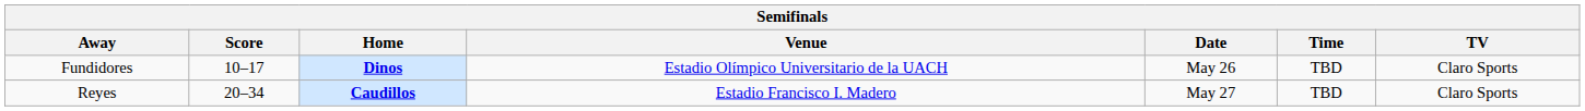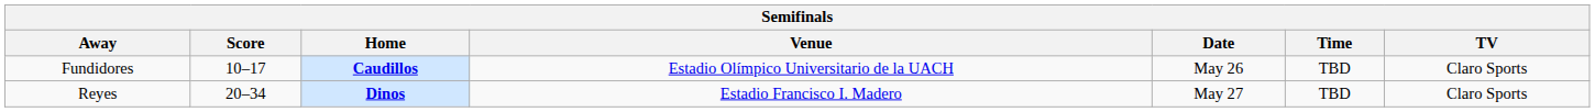 <table class="wikitable mw-collapsible mw-collapsed" style="width:100%;">
 <tr>
 <th colspan="8">Semifinals</th>
 </tr>
 <tr>
 <th>Away</th>
 <th>Score</th>
 <th>Home</th>
 <th>Venue</th>
 <th>Date</th>
 <th>Time</th>
 <th>TV</th>
 </tr>
 <tr align="center">
 <td>Fundidores</td>
 <td>10–17</td>
-<td bgcolor="#D0E7FF"><strong><a href='#'>Dinos</a></strong></td>
+<td bgcolor="#D0E7FF"><strong><a href='#'>Caudillos</a></strong></td>
 <td><a href='#'>Estadio Olímpico Universitario de la UACH</a></td>
 <td>May 26</td>
 <td>TBD</td>
 <td>Claro Sports</td>
 </tr>
 <tr align="center">
 <td>Reyes</td>
 <td>20–34</td>
-<td bgcolor="#D0E7FF"><strong><a href='#'>Caudillos</a></strong></td>
+<td bgcolor="#D0E7FF"><strong><a href='#'>Dinos</a></strong></td>
 <td><a href='#'>Estadio Francisco I. Madero</a></td>
 <td>May 27</td>
 <td>TBD</td>
 <td>Claro Sports</td>
 </tr>
 </table>
